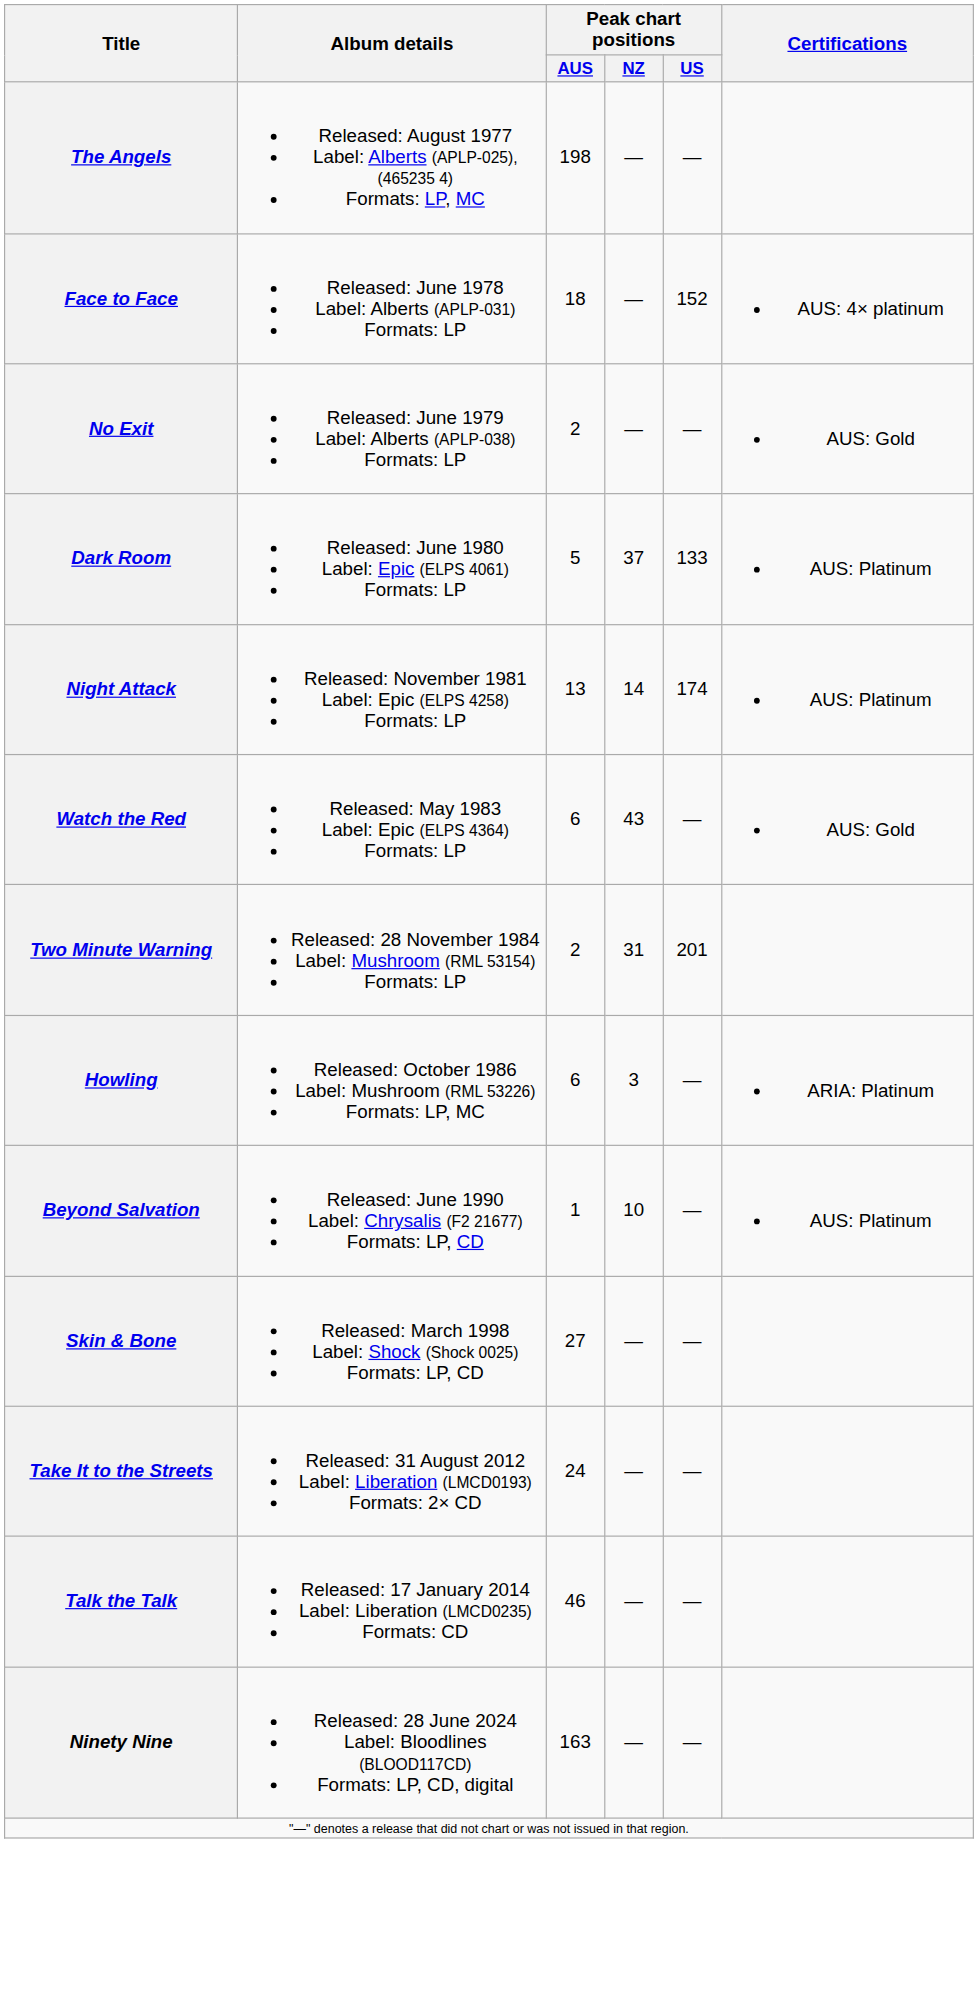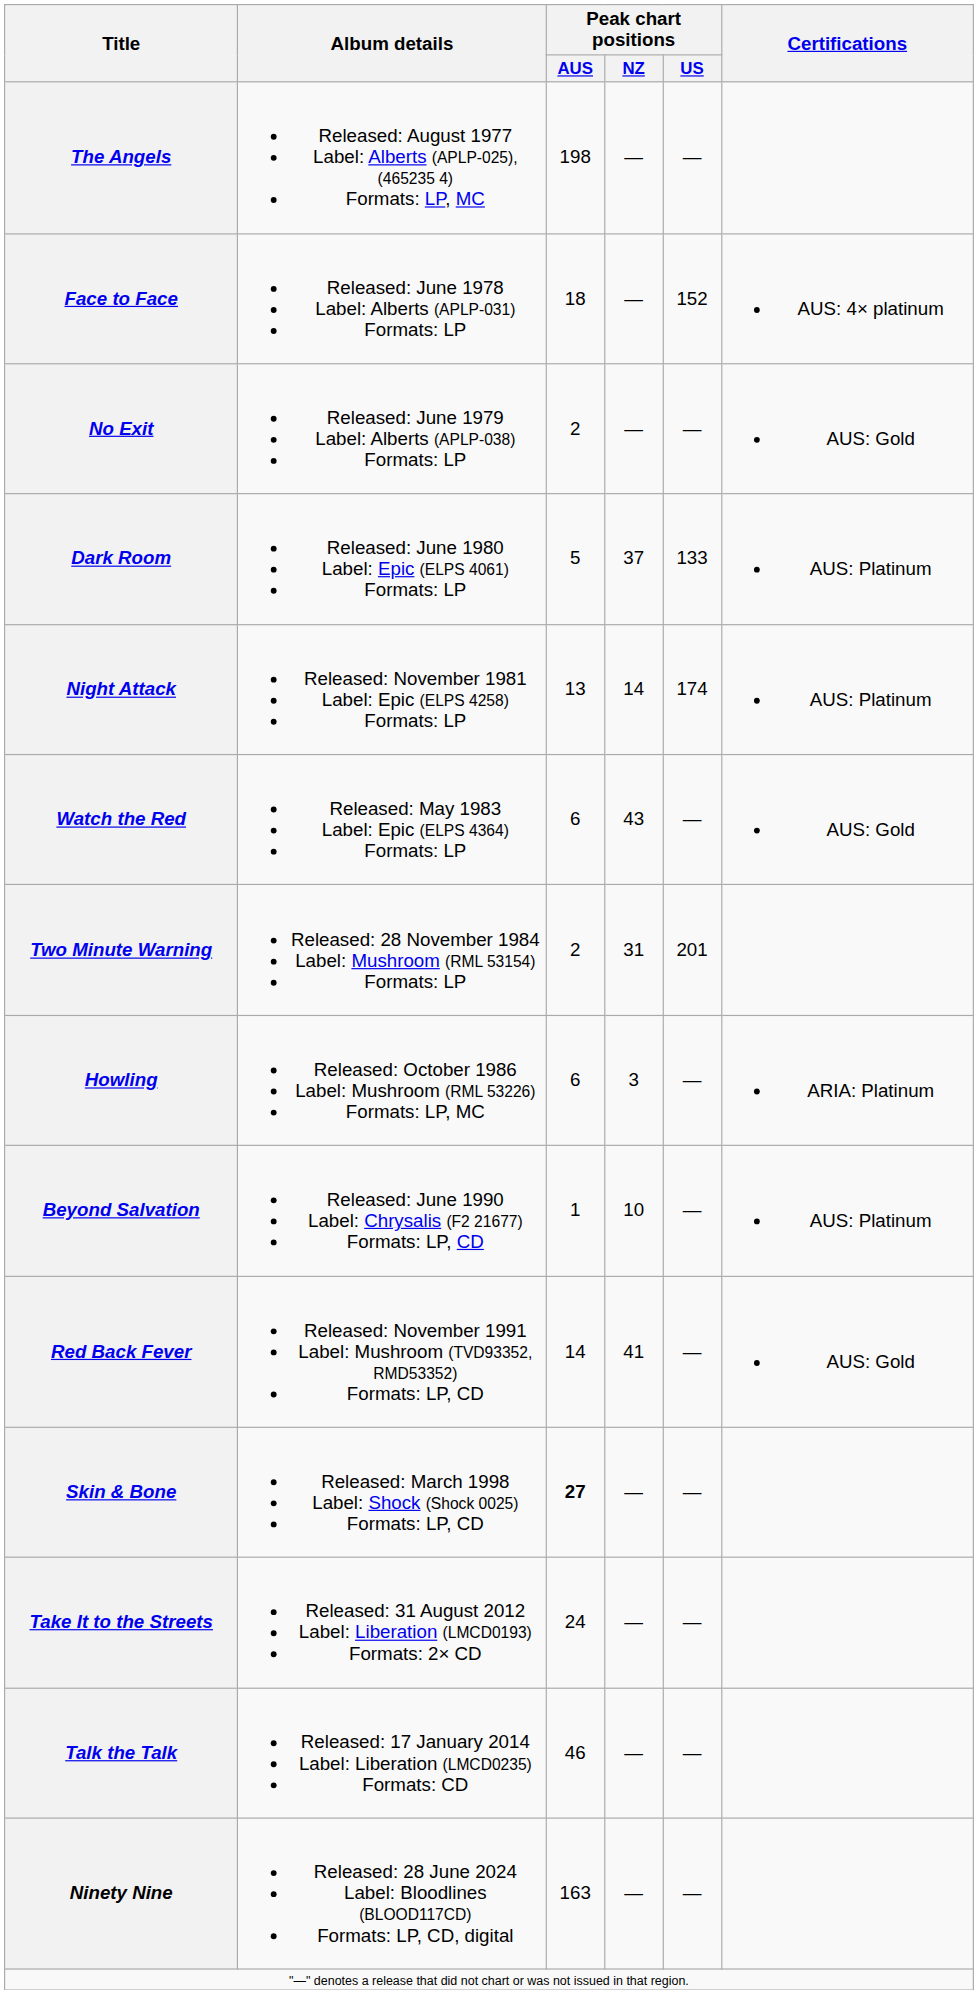 <table class="wikitable plainrowheaders" style="text-align:center;">
 <tr>
 <th scope="col" rowspan="2" style="width:12em;">Title</th>
 <th scope="col" rowspan="2" style="width:16em;">Album details</th>
 <th scope="col" colspan="3">Peak chart positions</th>
 <th scope="col" rowspan="2" style="width:13em;"><a href='#'>Certifications</a></th>
 </tr>
 <tr>
 <th scope="col" style="width:3em;font-size:90%;"><a href='#'>AUS</a><br></th>
 <th scope="col" style="width:3em;font-size:90%;"><a href='#'>NZ</a><br></th>
 <th scope="col" style="width:3em;font-size:90%;"><a href='#'>US</a><br></th>
 </tr>
 <tr>
 <th scope="row"><em><a href='#'>The Angels</a></em></th>
 <td><br><ul><li>Released: August 1977</li><li>Label: <a href='#'>Alberts</a> <small>(APLP-025), (465235 4)</small></li><li>Formats: <a href='#'>LP</a>, <a href='#'>MC</a></li></ul></td>
 <td>198</td>
 <td>—</td>
 <td>—</td>
 <td></td>
 </tr>
 <tr>
 <th scope="row"><em><a href='#'>Face to Face</a></em></th>
 <td><br><ul><li>Released: June 1978</li><li>Label: Alberts <small>(APLP-031)</small></li><li>Formats: LP</li></ul></td>
 <td>18</td>
 <td>—</td>
 <td>152</td>
 <td><br><ul><li>AUS: 4× platinum</li></ul></td>
 </tr>
 <tr>
 <th scope="row"><em><a href='#'>No Exit</a></em></th>
 <td><br><ul><li>Released: June 1979</li><li>Label: Alberts <small>(APLP-038)</small></li><li>Formats: LP</li></ul></td>
 <td>2</td>
 <td>—</td>
 <td>—</td>
 <td><br><ul><li>AUS: Gold</li></ul></td>
 </tr>
 <tr>
 <th scope="row"><em><a href='#'>Dark Room</a></em></th>
 <td><br><ul><li>Released: June 1980</li><li>Label: <a href='#'>Epic</a> <small>(ELPS 4061)</small></li><li>Formats: LP</li></ul></td>
 <td>5</td>
 <td>37</td>
 <td>133</td>
 <td><br><ul><li>AUS: Platinum</li></ul></td>
 </tr>
 <tr>
 <th scope="row"><em><a href='#'>Night Attack</a></em></th>
 <td><br><ul><li>Released: November 1981</li><li>Label: Epic <small>(ELPS 4258)</small></li><li>Formats: LP</li></ul></td>
 <td>13</td>
 <td>14</td>
 <td>174</td>
 <td><br><ul><li>AUS: Platinum</li></ul></td>
 </tr>
 <tr>
 <th scope="row"><em><a href='#'>Watch the Red</a></em></th>
 <td><br><ul><li>Released: May 1983</li><li>Label: Epic <small>(ELPS 4364)</small></li><li>Formats: LP</li></ul></td>
 <td>6</td>
 <td>43</td>
 <td>—</td>
 <td><br><ul><li>AUS: Gold</li></ul></td>
 </tr>
 <tr>
 <th scope="row"><em><a href='#'>Two Minute Warning</a></em></th>
 <td><br><ul><li>Released: 28 November 1984</li><li>Label: <a href='#'>Mushroom</a> <small>(RML 53154)</small></li><li>Formats: LP</li></ul></td>
 <td>2</td>
 <td>31</td>
 <td>201</td>
 <td></td>
 </tr>
 <tr>
 <th scope="row"><em><a href='#'>Howling</a></em></th>
 <td><br><ul><li>Released: October 1986</li><li>Label: Mushroom <small>(RML 53226)</small></li><li>Formats: LP, MC</li></ul></td>
 <td>6</td>
 <td>3</td>
 <td>—</td>
 <td><br><ul><li>ARIA: Platinum</li></ul></td>
 </tr>
 <tr>
 <th scope="row"><em><a href='#'>Beyond Salvation</a></em></th>
 <td><br><ul><li>Released: June 1990</li><li>Label: <a href='#'>Chrysalis</a> <small>(F2 21677)</small></li><li>Formats: LP, <a href='#'>CD</a></li></ul></td>
 <td>1</td>
 <td>10</td>
 <td>—</td>
 <td><br><ul><li>AUS: Platinum</li></ul></td>
 </tr>
 <tr>
+<th scope="row"><em><a href='#'>Red Back Fever</a></em></th>
+<td><br><ul><li>Released: November 1991</li><li>Label: Mushroom <small>(TVD93352, RMD53352)</small></li><li>Formats: LP, CD</li></ul></td>
+<td>14</td>
+<td>41</td>
+<td>—</td>
+<td><br><ul><li>AUS: Gold</li></ul></td>
+</tr>
+<tr>
 <th scope="row"><em><a href='#'>Skin & Bone</a></em></th>
 <td><br><ul><li>Released: March 1998</li><li>Label: <a href='#'>Shock</a> <small>(Shock 0025)</small></li><li>Formats: LP, CD</li></ul></td>
-<td>27</td>
+<td><strong>27</strong></td>
 <td>—</td>
 <td>—</td>
 <td></td>
 </tr>
 <tr>
 <th scope="row"><em><a href='#'>Take It to the Streets</a></em></th>
 <td><br><ul><li>Released: 31 August 2012</li><li>Label: <a href='#'>Liberation</a> <small>(LMCD0193)</small></li><li>Formats: 2× CD</li></ul></td>
 <td>24</td>
 <td>—</td>
 <td>—</td>
 <td></td>
 </tr>
 <tr>
 <th scope="row"><em><a href='#'>Talk the Talk</a></em></th>
 <td><br><ul><li>Released: 17 January 2014</li><li>Label: Liberation <small>(LMCD0235)</small></li><li>Formats: CD</li></ul></td>
 <td>46</td>
 <td>—</td>
 <td>—</td>
 <td></td>
 </tr>
 <tr>
 <th scope="row"><em>Ninety Nine</em></th>
 <td><br><ul><li>Released: 28 June 2024</li><li>Label: Bloodlines <small>(BLOOD117CD)</small></li><li>Formats: LP, CD, digital</li></ul></td>
 <td>163</td>
 <td>—</td>
 <td>—</td>
 <td></td>
 </tr>
 <tr>
 <td colspan="6" style="text-align:center; font-size:8pt;">"—" denotes a release that did not chart or was not issued in that region.</td>
 </tr>
 </table>
